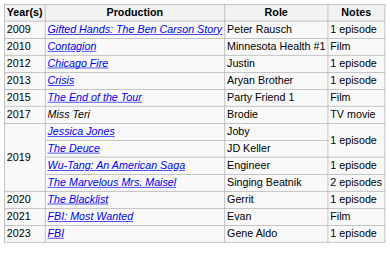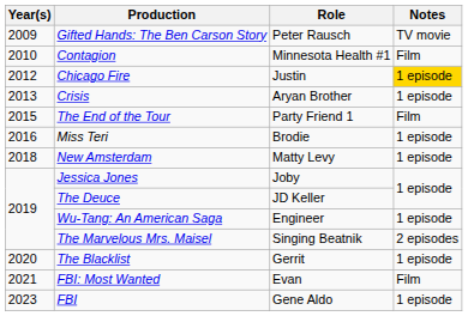 <table class="wikitable">
 <tr>
 <th>Year(s)</th>
 <th>Production</th>
 <th>Role</th>
 <th>Notes</th>
 </tr>
 <tr>
 <td>2009</td>
 <td><em><a href='#'>Gifted Hands: The Ben Carson Story</a></em></td>
 <td>Peter Rausch</td>
-<td>1 episode</td>
+<td>TV movie</td>
 </tr>
 <tr>
 <td>2010</td>
 <td><a href='#'><em>Contagion</em></a></td>
 <td>Minnesota Health #1</td>
 <td>Film</td>
 </tr>
 <tr>
 <td>2012</td>
 <td><a href='#'><em>Chicago Fire</em></a></td>
 <td>Justin</td>
-<td>1 episode</td>
+<td style="background: gold;">1 episode</td>
 </tr>
 <tr>
 <td>2013</td>
 <td><a href='#'><em>Crisis</em></a></td>
 <td>Aryan Brother</td>
 <td>1 episode</td>
 </tr>
 <tr>
 <td>2015</td>
 <td><em><a href='#'>The End of the Tour</a></em></td>
 <td>Party Friend 1</td>
 <td>Film</td>
 </tr>
 <tr>
-<td>2017</td>
+<td>2016</td>
 <td><em>Miss Teri</em></td>
 <td>Brodie</td>
-<td>TV movie</td>
+<td>1 episode</td>
+</tr>
+<tr>
+<td>2018</td>
+<td><a href='#'><em>New Amsterdam</em></a></td>
+<td>Matty Levy</td>
+<td>1 episode</td>
 </tr>
 <tr>
 <td rowspan=4>2019</td>
 <td><a href='#'><em>Jessica Jones</em></a></td>
 <td>Joby</td>
 <td rowspan=2>1 episode</td>
 </tr>
 <tr>
 <td><em><a href='#'>The Deuce</a></em></td>
 <td>JD Keller</td>
 </tr>
 <tr>
 <td><em><a href='#'>Wu-Tang: An American Saga</a></em></td>
 <td>Engineer</td>
 <td>1 episode</td>
 </tr>
 <tr>
 <td><em><a href='#'>The Marvelous Mrs. Maisel</a></em></td>
 <td>Singing Beatnik</td>
 <td>2 episodes</td>
 </tr>
 <tr>
 <td>2020</td>
 <td><em><a href='#'>The Blacklist</a></em></td>
 <td>Gerrit</td>
 <td>1 episode</td>
 </tr>
 <tr>
 <td>2021</td>
 <td><em><a href='#'>FBI: Most Wanted</a></em></td>
 <td>Evan</td>
 <td>Film</td>
 </tr>
 <tr>
 <td>2023</td>
 <td><a href='#'><em>FBI</em></a></td>
 <td>Gene Aldo</td>
 <td>1 episode</td>
 </tr>
 </table>
